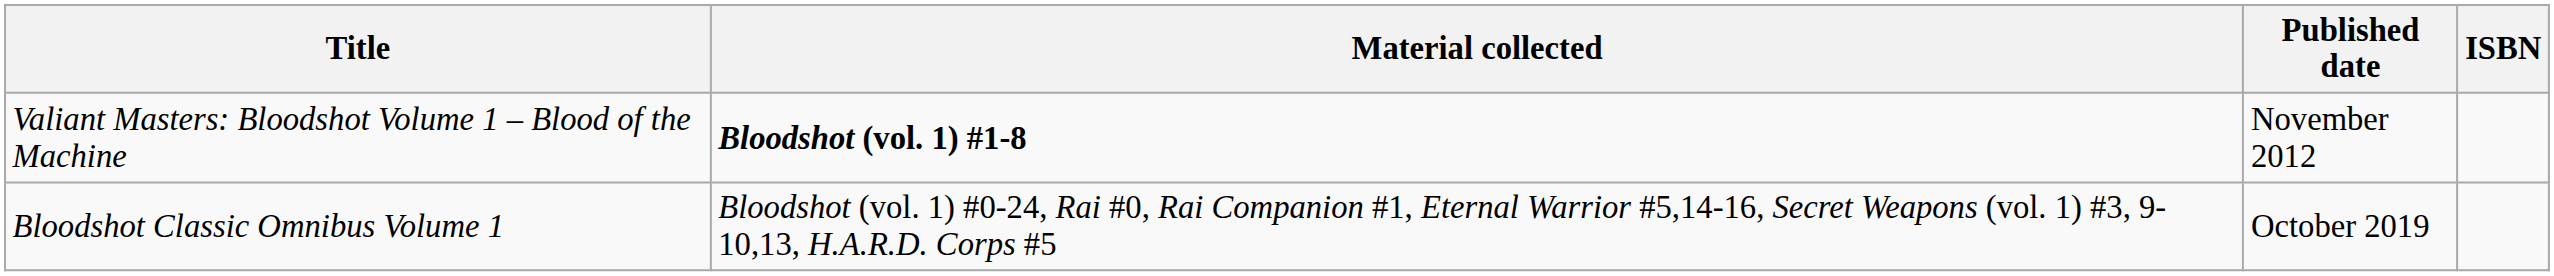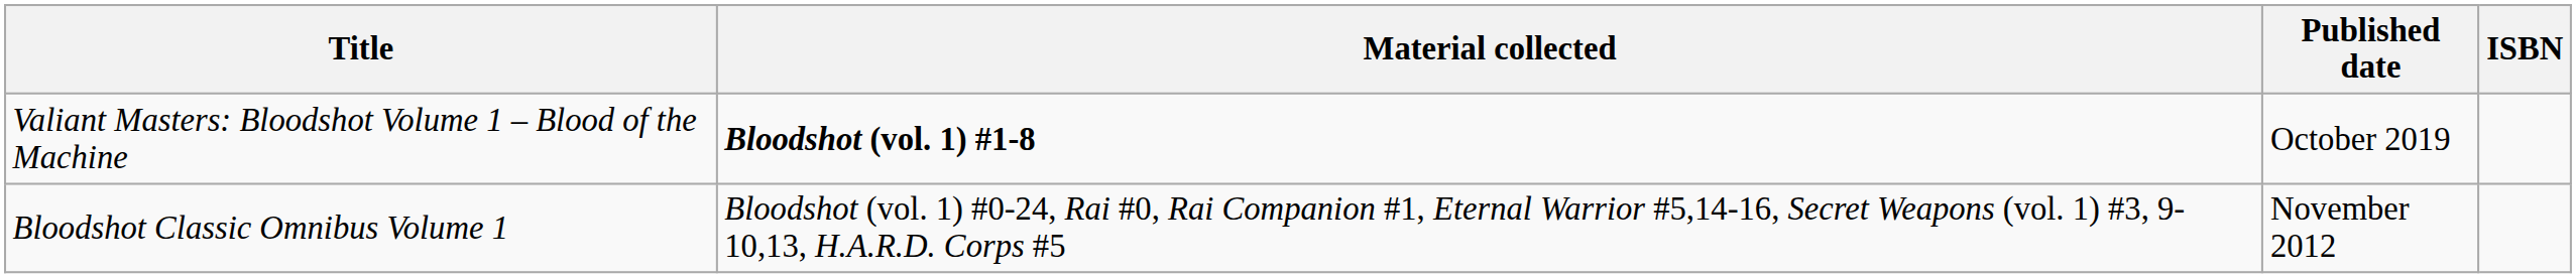 <table class="wikitable">
 <tr>
 <th>Title</th>
 <th>Material collected</th>
 <th>Published date</th>
 <th>ISBN</th>
 </tr>
 <tr>
 <td><em>Valiant Masters: Bloodshot Volume 1 – Blood of the Machine</em></td>
 <td><strong><em>Bloodshot</em> (vol. 1) #1-8</strong></td>
-<td>November 2012</td>
+<td>October 2019</td>
 <td></td>
 </tr>
 <tr>
 <td><em>Bloodshot Classic Omnibus Volume 1</em></td>
 <td><em>Bloodshot</em> (vol. 1) #0-24, <em>Rai</em> #0, <em>Rai Companion</em> #1, <em>Eternal Warrior</em> #5,14-16, <em>Secret Weapons</em> (vol. 1) #3, 9-10,13, <em>H.A.R.D. Corps</em> #5</td>
-<td>October 2019</td>
+<td>November 2012</td>
 <td></td>
 </tr>
 </table>
